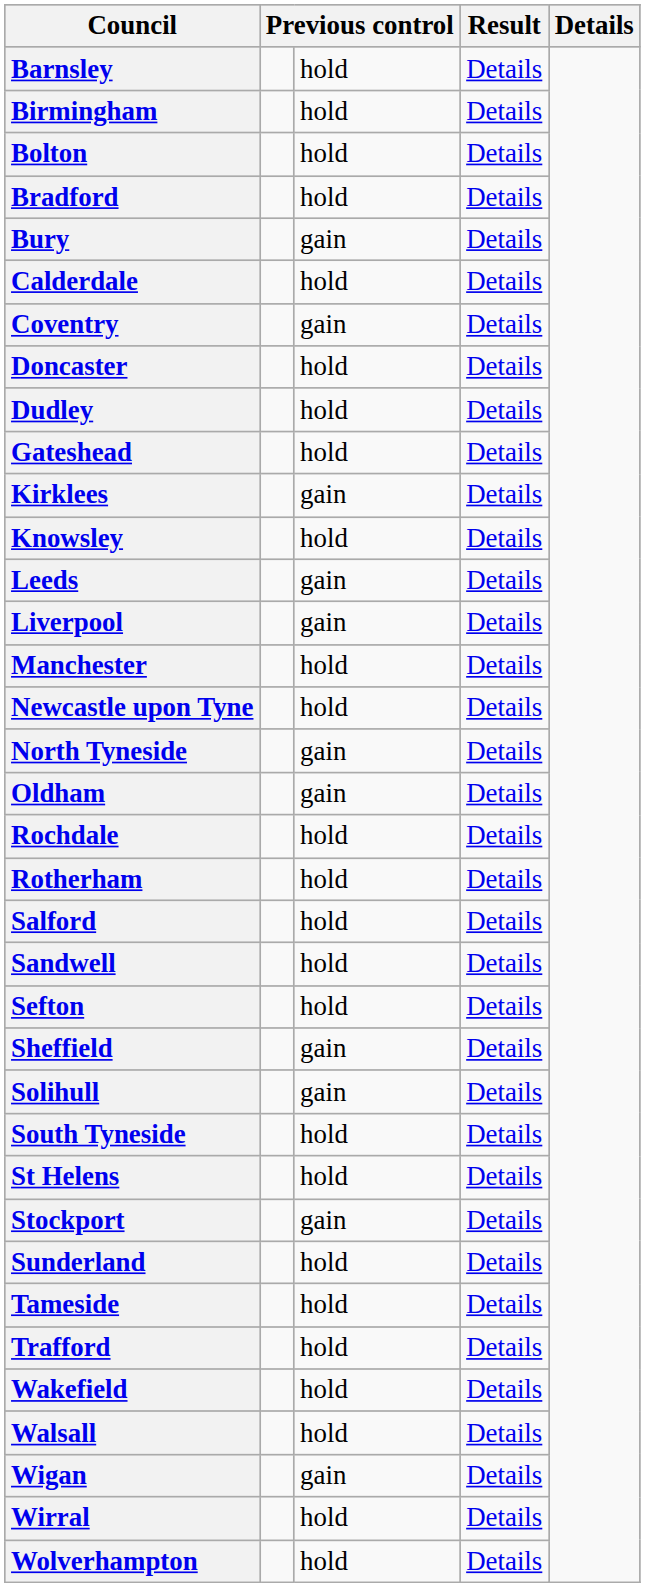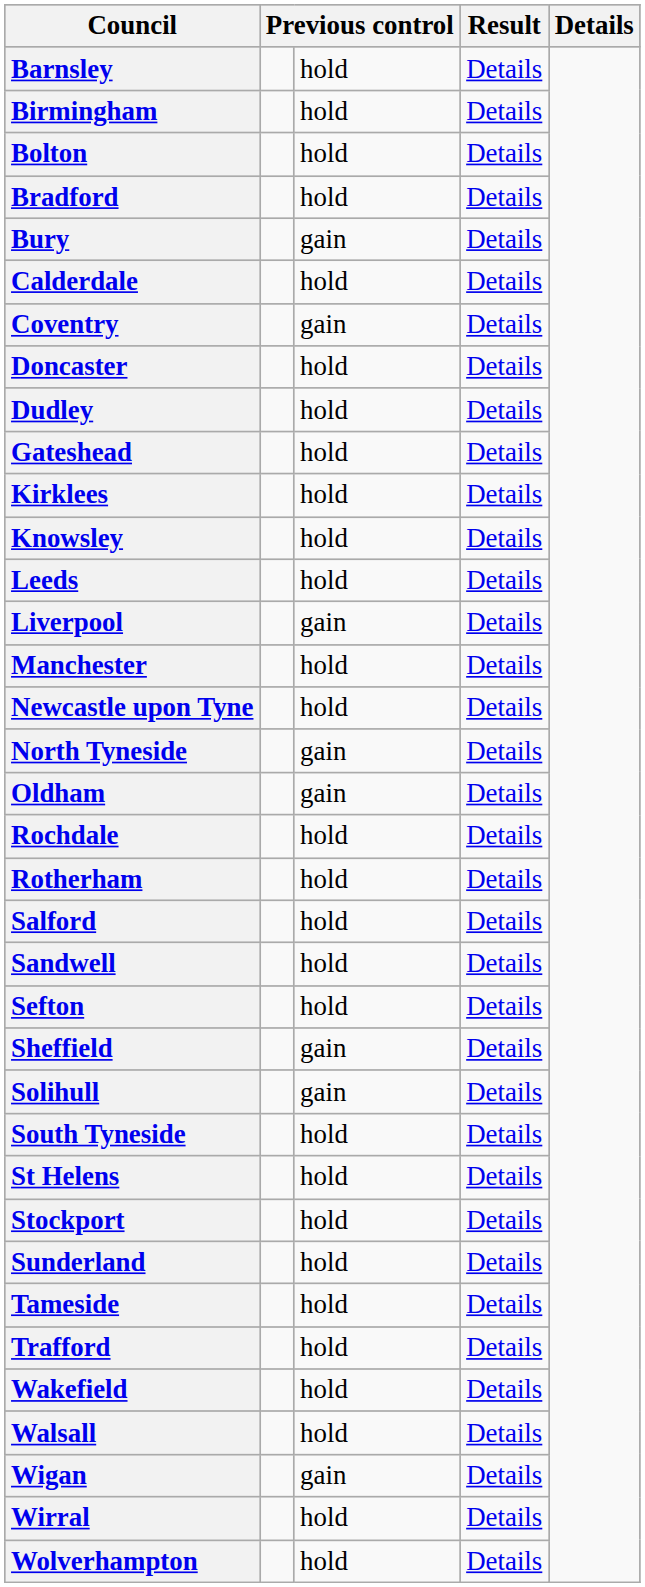 <table class="wikitable" border="1">
 <tr>
 <th scope="col">Council</th>
 <th colspan=2>Previous control</th>
 <th colspan=2>Result</th>
 <th scope="col">Details</th>
 </tr>
 <tr>
 <th scope="row" style="text-align: left;"><a href='#'>Barnsley</a></th>
 <td></td>
 <td> hold</td>
 <td><a href='#'>Details</a></td>
 </tr>
 <tr>
 <th scope="row" style="text-align: left;"><a href='#'>Birmingham</a></th>
 <td></td>
 <td> hold</td>
 <td><a href='#'>Details</a></td>
 </tr>
 <tr>
 <th scope="row" style="text-align: left;"><a href='#'>Bolton</a></th>
 <td></td>
 <td> hold</td>
 <td><a href='#'>Details</a></td>
 </tr>
 <tr>
 <th scope="row" style="text-align: left;"><a href='#'>Bradford</a></th>
 <td></td>
 <td> hold</td>
 <td><a href='#'>Details</a></td>
 </tr>
 <tr>
 <th scope="row" style="text-align: left;"><a href='#'>Bury</a></th>
 <td></td>
 <td> gain</td>
 <td><a href='#'>Details</a></td>
 </tr>
 <tr>
 <th scope="row" style="text-align: left;"><a href='#'>Calderdale</a></th>
 <td></td>
 <td> hold</td>
 <td><a href='#'>Details</a></td>
 </tr>
 <tr>
 <th scope="row" style="text-align: left;"><a href='#'>Coventry</a></th>
 <td></td>
 <td> gain</td>
 <td><a href='#'>Details</a></td>
 </tr>
 <tr>
 <th scope="row" style="text-align: left;"><a href='#'>Doncaster</a></th>
 <td></td>
 <td> hold</td>
 <td><a href='#'>Details</a></td>
 </tr>
 <tr>
 <th scope="row" style="text-align: left;"><a href='#'>Dudley</a></th>
 <td></td>
 <td> hold</td>
 <td><a href='#'>Details</a></td>
 </tr>
 <tr>
 <th scope="row" style="text-align: left;"><a href='#'>Gateshead</a></th>
 <td></td>
 <td> hold</td>
 <td><a href='#'>Details</a></td>
 </tr>
 <tr>
 <th scope="row" style="text-align: left;"><a href='#'>Kirklees</a></th>
 <td></td>
-<td> gain</td>
+<td> hold</td>
 <td><a href='#'>Details</a></td>
 </tr>
 <tr>
 <th scope="row" style="text-align: left;"><a href='#'>Knowsley</a></th>
 <td></td>
 <td> hold</td>
 <td><a href='#'>Details</a></td>
 </tr>
 <tr>
 <th scope="row" style="text-align: left;"><a href='#'>Leeds</a></th>
 <td></td>
-<td> gain</td>
+<td> hold</td>
 <td><a href='#'>Details</a></td>
 </tr>
 <tr>
 <th scope="row" style="text-align: left;"><a href='#'>Liverpool</a></th>
 <td></td>
 <td> gain</td>
 <td><a href='#'>Details</a></td>
 </tr>
 <tr>
 <th scope="row" style="text-align: left;"><a href='#'>Manchester</a></th>
 <td></td>
 <td> hold</td>
 <td><a href='#'>Details</a></td>
 </tr>
 <tr>
 <th scope="row" style="text-align: left;"><a href='#'>Newcastle upon Tyne</a></th>
 <td></td>
 <td> hold</td>
 <td><a href='#'>Details</a></td>
 </tr>
 <tr>
 <th scope="row" style="text-align: left;"><a href='#'>North Tyneside</a></th>
 <td></td>
 <td> gain</td>
 <td><a href='#'>Details</a></td>
 </tr>
 <tr>
 <th scope="row" style="text-align: left;"><a href='#'>Oldham</a></th>
 <td></td>
 <td> gain</td>
 <td><a href='#'>Details</a></td>
 </tr>
 <tr>
 <th scope="row" style="text-align: left;"><a href='#'>Rochdale</a></th>
 <td></td>
 <td> hold</td>
 <td><a href='#'>Details</a></td>
 </tr>
 <tr>
 <th scope="row" style="text-align: left;"><a href='#'>Rotherham</a></th>
 <td></td>
 <td> hold</td>
 <td><a href='#'>Details</a></td>
 </tr>
 <tr>
 <th scope="row" style="text-align: left;"><a href='#'>Salford</a></th>
 <td></td>
 <td> hold</td>
 <td><a href='#'>Details</a></td>
 </tr>
 <tr>
 <th scope="row" style="text-align: left;"><a href='#'>Sandwell</a></th>
 <td></td>
 <td> hold</td>
 <td><a href='#'>Details</a></td>
 </tr>
 <tr>
 <th scope="row" style="text-align: left;"><a href='#'>Sefton</a></th>
 <td></td>
 <td> hold</td>
 <td><a href='#'>Details</a></td>
 </tr>
 <tr>
 <th scope="row" style="text-align: left;"><a href='#'>Sheffield</a></th>
 <td></td>
 <td> gain</td>
 <td><a href='#'>Details</a></td>
 </tr>
 <tr>
 <th scope="row" style="text-align: left;"><a href='#'>Solihull</a></th>
 <td></td>
 <td> gain</td>
 <td><a href='#'>Details</a></td>
 </tr>
 <tr>
 <th scope="row" style="text-align: left;"><a href='#'>South Tyneside</a></th>
 <td></td>
 <td> hold</td>
 <td><a href='#'>Details</a></td>
 </tr>
 <tr>
 <th scope="row" style="text-align: left;"><a href='#'>St Helens</a></th>
 <td></td>
 <td> hold</td>
 <td><a href='#'>Details</a></td>
 </tr>
 <tr>
 <th scope="row" style="text-align: left;"><a href='#'>Stockport</a></th>
 <td></td>
-<td> gain</td>
+<td> hold</td>
 <td><a href='#'>Details</a></td>
 </tr>
 <tr>
 <th scope="row" style="text-align: left;"><a href='#'>Sunderland</a></th>
 <td></td>
 <td> hold</td>
 <td><a href='#'>Details</a></td>
 </tr>
 <tr>
 <th scope="row" style="text-align: left;"><a href='#'>Tameside</a></th>
 <td></td>
 <td> hold</td>
 <td><a href='#'>Details</a></td>
 </tr>
 <tr>
 <th scope="row" style="text-align: left;"><a href='#'>Trafford</a></th>
 <td></td>
 <td> hold</td>
 <td><a href='#'>Details</a></td>
 </tr>
 <tr>
 <th scope="row" style="text-align: left;"><a href='#'>Wakefield</a></th>
 <td></td>
 <td> hold</td>
 <td><a href='#'>Details</a></td>
 </tr>
 <tr>
 <th scope="row" style="text-align: left;"><a href='#'>Walsall</a></th>
 <td></td>
 <td> hold</td>
 <td><a href='#'>Details</a></td>
 </tr>
 <tr>
 <th scope="row" style="text-align: left;"><a href='#'>Wigan</a></th>
 <td></td>
 <td> gain</td>
 <td><a href='#'>Details</a></td>
 </tr>
 <tr>
 <th scope="row" style="text-align: left;"><a href='#'>Wirral</a></th>
 <td></td>
 <td> hold</td>
 <td><a href='#'>Details</a></td>
 </tr>
 <tr>
 <th scope="row" style="text-align: left;"><a href='#'>Wolverhampton</a></th>
 <td></td>
 <td> hold</td>
 <td><a href='#'>Details</a></td>
 </tr>
 </table>
